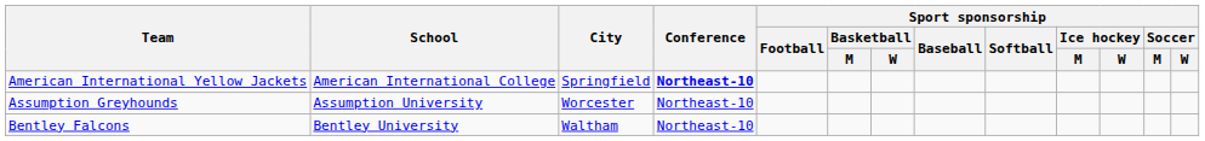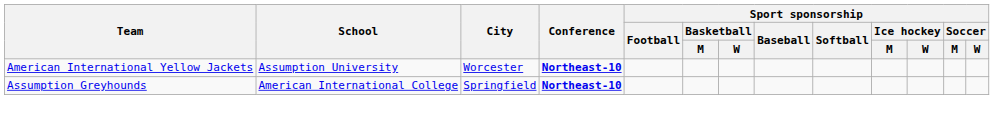 <table class="sortable wikitable">
 <tr>
 <th rowspan=3>Team</th>
 <th rowspan=3>School</th>
 <th rowspan=3>City</th>
 <th rowspan=3>Conference</th>
 <th colspan=9>Sport sponsorship</th>
 </tr>
 <tr>
 <th rowspan=2>Football</th>
 <th colspan=2>Basketball</th>
 <th rowspan=2>Baseball</th>
 <th rowspan=2>Softball</th>
 <th colspan=2>Ice hockey</th>
 <th colspan=2>Soccer</th>
 </tr>
 <tr>
 <th>M</th>
 <th>W</th>
 <th>M</th>
 <th>W</th>
 <th>M</th>
 <th>W</th>
 </tr>
 <tr>
 <td><a href='#'>American International Yellow Jackets</a></td>
-<td><a href='#'>American International College</a></td>
-<td><a href='#'>Springfield</a></td>
+<td><a href='#'>Assumption University</a></td>
+<td><a href='#'>Worcester</a></td>
 <td><strong><a href='#'>Northeast-10</a></strong></td>
 <td></td>
 <td></td>
 <td></td>
 <td></td>
 <td></td>
 <td></td>
 <td></td>
 <td></td>
 <td></td>
 </tr>
 <tr>
 <td><a href='#'>Assumption Greyhounds</a></td>
-<td><a href='#'>Assumption University</a></td>
-<td><a href='#'>Worcester</a></td>
-<td><a href='#'>Northeast-10</a></td>
+<td><a href='#'>American International College</a></td>
+<td><a href='#'>Springfield</a></td>
+<td><strong><a href='#'>Northeast-10</a></strong></td>
 <td></td>
 <td></td>
 <td></td>
 <td></td>
 <td></td>
 <td></td>
 <td> </td>
 <td></td>
 <td></td>
 </tr>
-<tr>
-<td><a href='#'>Bentley Falcons</a></td>
-<td><a href='#'>Bentley University</a></td>
-<td><a href='#'>Waltham</a></td>
-<td><a href='#'>Northeast-10</a></td>
-<td></td>
-<td></td>
-<td></td>
-<td></td>
-<td></td>
-<td> </td>
-<td></td>
-<td></td>
-<td></td>
-</tr>
 </table>
